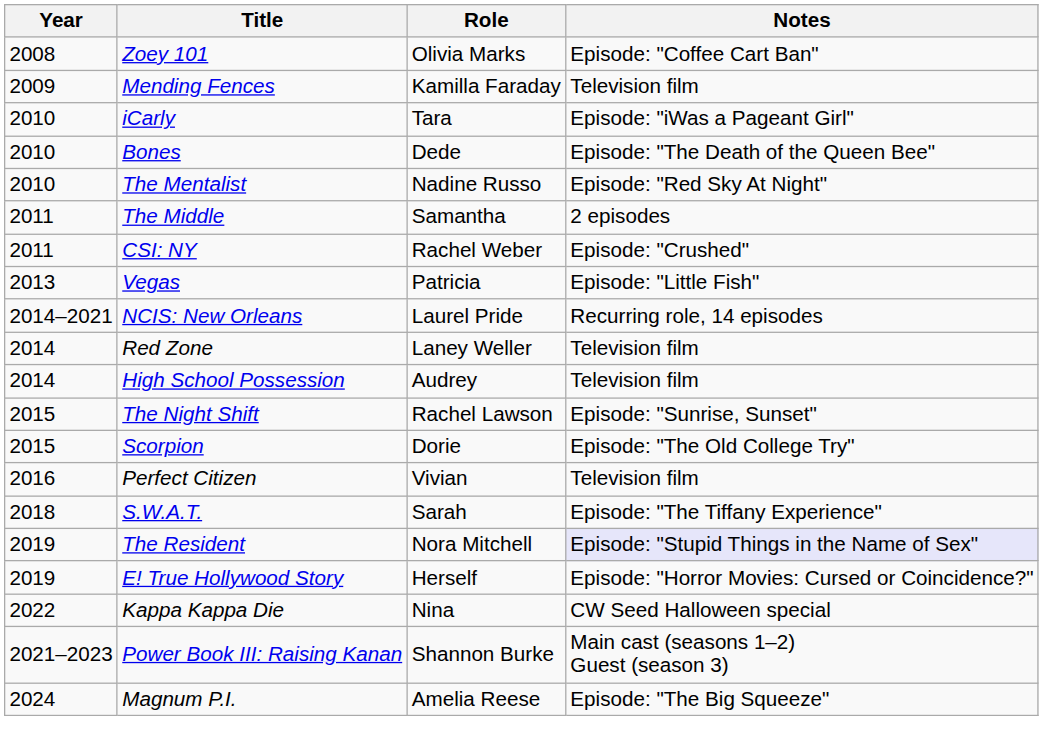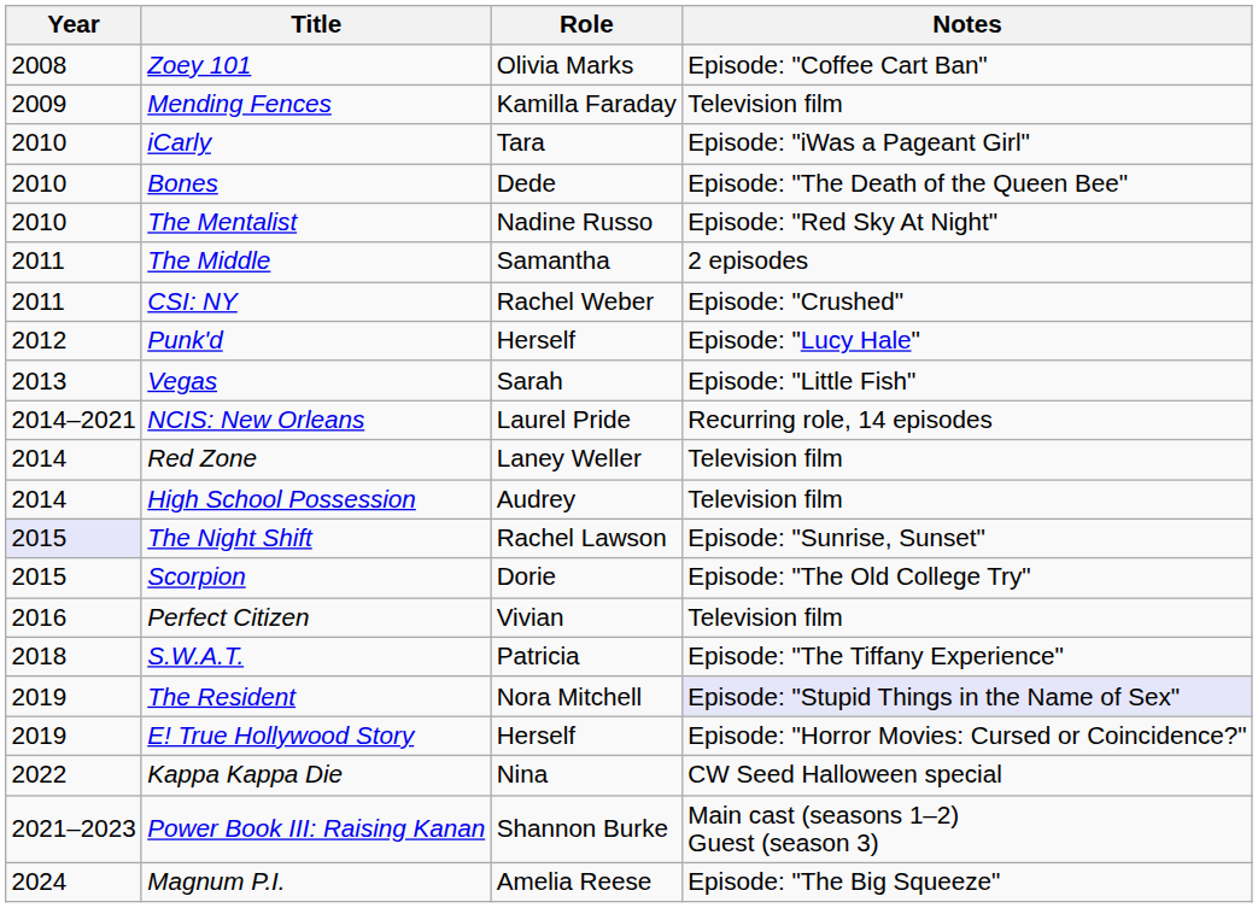 <table class="wikitable sortable">
 <tr>
 <th>Year</th>
 <th>Title</th>
 <th>Role</th>
 <th class="unsortable">Notes</th>
 </tr>
 <tr>
 <td>2008</td>
 <td><em><a href='#'>Zoey 101</a></em></td>
 <td>Olivia Marks</td>
 <td>Episode: "Coffee Cart Ban"</td>
 </tr>
 <tr>
 <td>2009</td>
 <td><em><a href='#'>Mending Fences</a></em></td>
 <td>Kamilla Faraday</td>
 <td>Television film</td>
 </tr>
 <tr>
 <td>2010</td>
 <td><em><a href='#'>iCarly</a></em></td>
 <td>Tara</td>
 <td>Episode: "iWas a Pageant Girl"</td>
 </tr>
 <tr>
 <td>2010</td>
 <td><em><a href='#'>Bones</a></em></td>
 <td>Dede</td>
 <td>Episode: "The Death of the Queen Bee"</td>
 </tr>
 <tr>
 <td>2010</td>
 <td><em><a href='#'>The Mentalist</a></em></td>
 <td>Nadine Russo</td>
 <td>Episode: "Red Sky At Night"</td>
 </tr>
 <tr>
 <td>2011</td>
 <td><em><a href='#'>The Middle</a></em></td>
 <td>Samantha</td>
 <td>2 episodes</td>
 </tr>
 <tr>
 <td>2011</td>
 <td><em><a href='#'>CSI: NY</a></em></td>
 <td>Rachel Weber</td>
 <td>Episode: "Crushed"</td>
 </tr>
 <tr>
+<td>2012</td>
+<td><em><a href='#'>Punk'd</a></em></td>
+<td>Herself</td>
+<td>Episode: "<a href='#'>Lucy Hale</a>"</td>
+</tr>
+<tr>
 <td>2013</td>
 <td><em><a href='#'>Vegas</a></em></td>
-<td>Patricia</td>
+<td>Sarah</td>
 <td>Episode: "Little Fish"</td>
 </tr>
 <tr>
 <td>2014–2021</td>
 <td><em><a href='#'>NCIS: New Orleans</a></em></td>
 <td>Laurel Pride</td>
 <td>Recurring role, 14 episodes</td>
 </tr>
 <tr>
 <td>2014</td>
 <td><em>Red Zone</em></td>
 <td>Laney Weller</td>
 <td>Television film</td>
 </tr>
 <tr>
 <td>2014</td>
 <td><em><a href='#'>High School Possession</a></em></td>
 <td>Audrey</td>
 <td>Television film</td>
 </tr>
 <tr>
-<td>2015</td>
+<td style="background: lavender;">2015</td>
 <td><em><a href='#'>The Night Shift</a></em></td>
 <td>Rachel Lawson</td>
 <td>Episode: "Sunrise, Sunset"</td>
 </tr>
 <tr>
 <td>2015</td>
 <td><em><a href='#'>Scorpion</a></em></td>
 <td>Dorie</td>
 <td>Episode: "The Old College Try"</td>
 </tr>
 <tr>
 <td>2016</td>
 <td><em>Perfect Citizen</em></td>
 <td>Vivian</td>
 <td>Television film</td>
 </tr>
 <tr>
 <td>2018</td>
 <td><em><a href='#'>S.W.A.T.</a></em></td>
-<td>Sarah</td>
+<td>Patricia</td>
 <td>Episode: "The Tiffany Experience"</td>
 </tr>
 <tr>
 <td>2019</td>
 <td><em><a href='#'>The Resident</a></em></td>
 <td>Nora Mitchell</td>
 <td style="background: lavender;">Episode: "Stupid Things in the Name of Sex"</td>
 </tr>
 <tr>
 <td>2019</td>
 <td><em><a href='#'>E! True Hollywood Story</a></em></td>
 <td>Herself</td>
 <td>Episode: "Horror Movies: Cursed or Coincidence?"</td>
 </tr>
 <tr>
 <td>2022</td>
 <td><em>Kappa Kappa Die</em></td>
 <td>Nina</td>
 <td>CW Seed Halloween special</td>
 </tr>
 <tr>
 <td>2021–2023</td>
 <td><em><a href='#'>Power Book III: Raising Kanan</a></em></td>
 <td>Shannon Burke</td>
 <td>Main cast (seasons 1–2)<br> Guest (season 3)</td>
 </tr>
 <tr>
 <td>2024</td>
 <td><em>Magnum P.I.</em></td>
 <td>Amelia Reese</td>
 <td>Episode: "The Big Squeeze"</td>
 </tr>
 </table>
